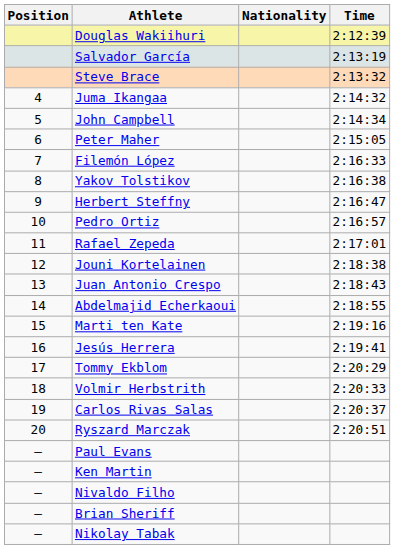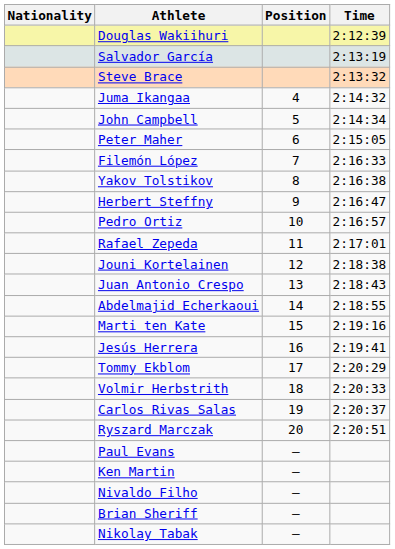 <table class="wikitable sortable">
 <tr>
+<th>Nationality</th>
+<th>Athlete</th>
 <th>Position</th>
-<th>Athlete</th>
-<th>Nationality</th>
 <th>Time</th>
 </tr>
 <tr bgcolor=#F7F6A8>
+<td></td>
+<td><a href='#'>Douglas Wakiihuri</a></td>
 <td align=center></td>
-<td><a href='#'>Douglas Wakiihuri</a></td>
-<td></td>
 <td>2:12:39</td>
 </tr>
 <tr bgcolor=#DCE5E5>
+<td></td>
+<td><a href='#'>Salvador García</a></td>
 <td align=center></td>
-<td><a href='#'>Salvador García</a></td>
-<td></td>
 <td>2:13:19</td>
 </tr>
 <tr bgcolor=#FFDAB9>
+<td></td>
+<td><a href='#'>Steve Brace</a></td>
 <td align=center></td>
-<td><a href='#'>Steve Brace</a></td>
-<td></td>
 <td>2:13:32</td>
 </tr>
 <tr>
+<td></td>
+<td><a href='#'>Juma Ikangaa</a></td>
 <td align=center>4</td>
-<td><a href='#'>Juma Ikangaa</a></td>
-<td></td>
 <td>2:14:32</td>
 </tr>
 <tr>
+<td></td>
+<td><a href='#'>John Campbell</a></td>
 <td align=center>5</td>
-<td><a href='#'>John Campbell</a></td>
-<td></td>
 <td>2:14:34</td>
 </tr>
 <tr>
+<td></td>
+<td><a href='#'>Peter Maher</a></td>
 <td align=center>6</td>
-<td><a href='#'>Peter Maher</a></td>
-<td></td>
 <td>2:15:05</td>
 </tr>
 <tr>
+<td></td>
+<td><a href='#'>Filemón López</a></td>
 <td align=center>7</td>
-<td><a href='#'>Filemón López</a></td>
-<td></td>
 <td>2:16:33</td>
 </tr>
 <tr>
+<td></td>
+<td><a href='#'>Yakov Tolstikov</a></td>
 <td align=center>8</td>
-<td><a href='#'>Yakov Tolstikov</a></td>
-<td></td>
 <td>2:16:38</td>
 </tr>
 <tr>
+<td></td>
+<td><a href='#'>Herbert Steffny</a></td>
 <td align=center>9</td>
-<td><a href='#'>Herbert Steffny</a></td>
-<td></td>
 <td>2:16:47</td>
 </tr>
 <tr>
+<td></td>
+<td><a href='#'>Pedro Ortiz</a></td>
 <td align=center>10</td>
-<td><a href='#'>Pedro Ortiz</a></td>
-<td></td>
 <td>2:16:57</td>
 </tr>
 <tr>
+<td></td>
+<td><a href='#'>Rafael Zepeda</a></td>
 <td align=center>11</td>
-<td><a href='#'>Rafael Zepeda</a></td>
-<td></td>
 <td>2:17:01</td>
 </tr>
 <tr>
+<td></td>
+<td><a href='#'>Jouni Kortelainen</a></td>
 <td align=center>12</td>
-<td><a href='#'>Jouni Kortelainen</a></td>
-<td></td>
 <td>2:18:38</td>
 </tr>
 <tr>
+<td></td>
+<td><a href='#'>Juan Antonio Crespo</a></td>
 <td align=center>13</td>
-<td><a href='#'>Juan Antonio Crespo</a></td>
-<td></td>
 <td>2:18:43</td>
 </tr>
 <tr>
+<td></td>
+<td><a href='#'>Abdelmajid Echerkaoui</a></td>
 <td align=center>14</td>
-<td><a href='#'>Abdelmajid Echerkaoui</a></td>
-<td></td>
 <td>2:18:55</td>
 </tr>
 <tr>
+<td></td>
+<td><a href='#'>Marti ten Kate</a></td>
 <td align=center>15</td>
-<td><a href='#'>Marti ten Kate</a></td>
-<td></td>
 <td>2:19:16</td>
 </tr>
 <tr>
+<td></td>
+<td><a href='#'>Jesús Herrera</a></td>
 <td align=center>16</td>
-<td><a href='#'>Jesús Herrera</a></td>
-<td></td>
 <td>2:19:41</td>
 </tr>
 <tr>
+<td></td>
+<td><a href='#'>Tommy Ekblom</a></td>
 <td align=center>17</td>
-<td><a href='#'>Tommy Ekblom</a></td>
-<td></td>
 <td>2:20:29</td>
 </tr>
 <tr>
+<td></td>
+<td><a href='#'>Volmir Herbstrith</a></td>
 <td align=center>18</td>
-<td><a href='#'>Volmir Herbstrith</a></td>
-<td></td>
 <td>2:20:33</td>
 </tr>
 <tr>
+<td></td>
+<td><a href='#'>Carlos Rivas Salas</a></td>
 <td align=center>19</td>
-<td><a href='#'>Carlos Rivas Salas</a></td>
-<td></td>
 <td>2:20:37</td>
 </tr>
 <tr>
+<td></td>
+<td><a href='#'>Ryszard Marczak</a></td>
 <td align=center>20</td>
-<td><a href='#'>Ryszard Marczak</a></td>
-<td></td>
 <td>2:20:51</td>
 </tr>
 <tr>
+<td></td>
+<td><a href='#'>Paul Evans</a></td>
 <td align=center>—</td>
-<td><a href='#'>Paul Evans</a></td>
-<td></td>
 <td></td>
 </tr>
 <tr>
+<td></td>
+<td><a href='#'>Ken Martin</a></td>
 <td align=center>—</td>
-<td><a href='#'>Ken Martin</a></td>
-<td></td>
 <td></td>
 </tr>
 <tr>
+<td></td>
+<td><a href='#'>Nivaldo Filho</a></td>
 <td align=center>—</td>
-<td><a href='#'>Nivaldo Filho</a></td>
-<td></td>
 <td></td>
 </tr>
 <tr>
+<td></td>
+<td><a href='#'>Brian Sheriff</a></td>
 <td align=center>—</td>
-<td><a href='#'>Brian Sheriff</a></td>
-<td></td>
 <td></td>
 </tr>
 <tr>
+<td></td>
+<td><a href='#'>Nikolay Tabak</a></td>
 <td align=center>—</td>
-<td><a href='#'>Nikolay Tabak</a></td>
-<td></td>
 <td></td>
 </tr>
 </table>
